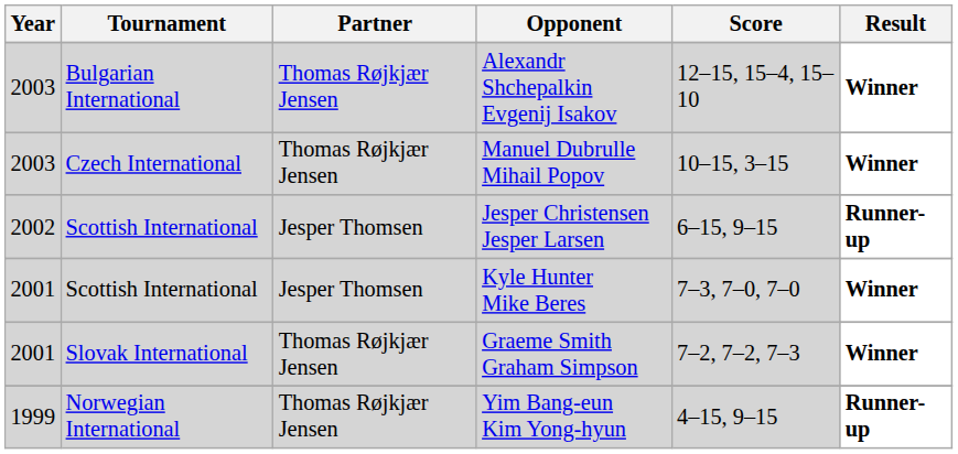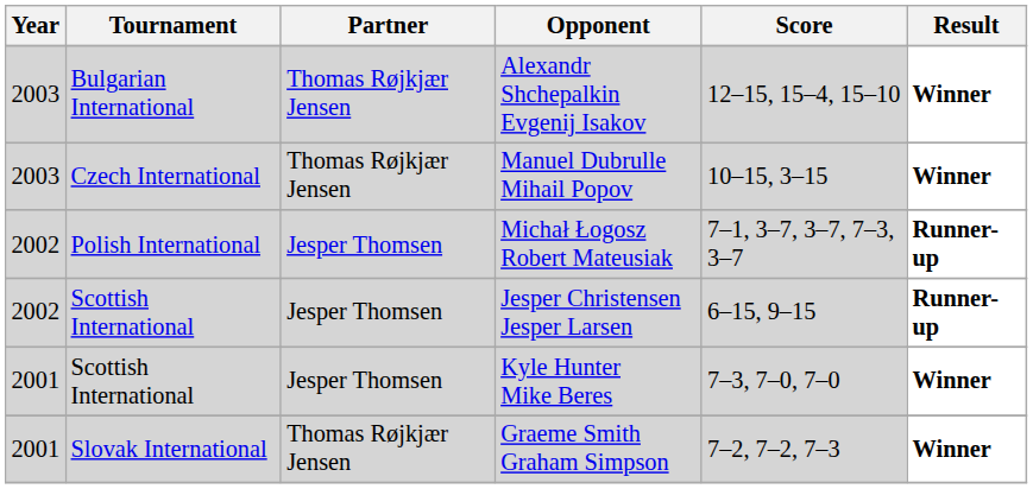 <table class="sortable wikitable" style="font-size: 90%;">
 <tr>
 <th>Year</th>
 <th>Tournament</th>
 <th>Partner</th>
 <th>Opponent</th>
 <th>Score</th>
 <th>Result</th>
 </tr>
 <tr>
 </tr>
 <tr style="background:#D5D5D5">
 <td align="center">2003</td>
 <td align="left"><a href='#'>Bulgarian International</a></td>
 <td align="left"> <a href='#'>Thomas Røjkjær Jensen</a></td>
 <td align="left"> <a href='#'>Alexandr Shchepalkin</a> <br>  <a href='#'>Evgenij Isakov</a></td>
 <td align="left">12–15, 15–4, 15–10</td>
 <td style="text-align:left; background:white"> <strong>Winner</strong></td>
 </tr>
 <tr>
 </tr>
 <tr style="background:#D5D5D5">
 <td align="center">2003</td>
 <td align="left"><a href='#'>Czech International</a></td>
 <td align="left"> Thomas Røjkjær Jensen</td>
 <td align="left"> <a href='#'>Manuel Dubrulle</a> <br>  <a href='#'>Mihail Popov</a></td>
 <td align="left">10–15, 3–15</td>
 <td style="text-align:left; background:white"> <strong>Winner</strong></td>
 </tr>
 <tr>
+</tr>
+<tr style="background:#D5D5D5">
+<td align="center">2002</td>
+<td align="left"><a href='#'>Polish International</a></td>
+<td align="left"> <a href='#'>Jesper Thomsen</a></td>
+<td align="left"> <a href='#'>Michał Łogosz</a><br> <a href='#'>Robert Mateusiak</a></td>
+<td align="left">7–1, 3–7, 3–7, 7–3, 3–7</td>
+<td style="text-align:left; background:white"> <strong>Runner-up</strong></td>
 </tr>
 <tr>
 </tr>
 <tr style="background:#D5D5D5">
 <td align="center">2002</td>
 <td align="left"><a href='#'>Scottish International</a></td>
 <td align="left"> Jesper Thomsen</td>
 <td align="left"> <a href='#'>Jesper Christensen</a> <br>  <a href='#'>Jesper Larsen</a></td>
 <td align="left">6–15, 9–15</td>
 <td style="text-align:left; background:white"> <strong>Runner-up</strong></td>
 </tr>
 <tr>
 </tr>
 <tr style="background:#D5D5D5">
 <td align="center">2001</td>
 <td align="left">Scottish International</td>
 <td align="left"> Jesper Thomsen</td>
 <td align="left"> <a href='#'>Kyle Hunter</a> <br>  <a href='#'>Mike Beres</a></td>
 <td align="left">7–3, 7–0, 7–0</td>
 <td style="text-align:left; background:white"> <strong>Winner</strong></td>
 </tr>
 <tr>
 </tr>
 <tr style="background:#D5D5D5">
 <td align="center">2001</td>
 <td align="left"><a href='#'>Slovak International</a></td>
 <td align="left"> Thomas Røjkjær Jensen</td>
 <td align="left"> <a href='#'>Graeme Smith</a> <br>  <a href='#'>Graham Simpson</a></td>
 <td align="left">7–2, 7–2, 7–3</td>
 <td style="text-align:left; background:white"> <strong>Winner</strong></td>
 </tr>
 <tr>
 </tr>
-<tr style="background:#D5D5D5">
-<td align="center">1999</td>
-<td align="left"><a href='#'>Norwegian International</a></td>
-<td align="left"> Thomas Røjkjær Jensen</td>
-<td align="left"> <a href='#'>Yim Bang-eun</a> <br>  <a href='#'>Kim Yong-hyun</a></td>
-<td align="left">4–15, 9–15</td>
-<td style="text-align:left; background:white"> <strong>Runner-up</strong></td>
-</tr>
 </table>
